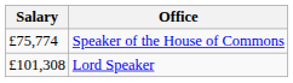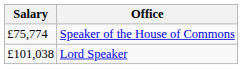 <table class="wikitable">
 <tr>
 <th>Salary</th>
 <th>Office</th>
 </tr>
 <tr>
 <td>£75,774</td>
 <td><a href='#'>Speaker of the House of Commons</a></td>
 </tr>
 <tr>
-<td>£101,308</td>
+<td>£101,038</td>
 <td><a href='#'>Lord Speaker</a></td>
 </tr>
 </table>
